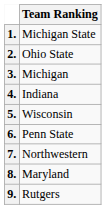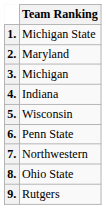 <table class="wikitable" style="white-space:nowrap; font-size:90%;">
 <tr>
 <td ! colspan=1 style="background:white; border-top-style:hidden; border-left-style:hidden;"></td>
 <th>Team Ranking</th>
 </tr>
 <tr>
 <th>1.</th>
 <td>Michigan State</td>
 </tr>
 <tr>
 <th>2.</th>
-<td>Ohio State</td>
+<td>Maryland</td>
 </tr>
 <tr>
 <th>3.</th>
 <td>Michigan</td>
 </tr>
 <tr>
 <th>4.</th>
 <td>Indiana</td>
 </tr>
 <tr>
 <th>5.</th>
 <td>Wisconsin</td>
 </tr>
 <tr>
 <th>6.</th>
 <td>Penn State</td>
 </tr>
 <tr>
 <th>7.</th>
 <td>Northwestern</td>
 </tr>
 <tr>
 <th>8.</th>
-<td>Maryland</td>
+<td>Ohio State</td>
 </tr>
 <tr>
 <th>9.</th>
 <td>Rutgers</td>
 </tr>
 </table>
